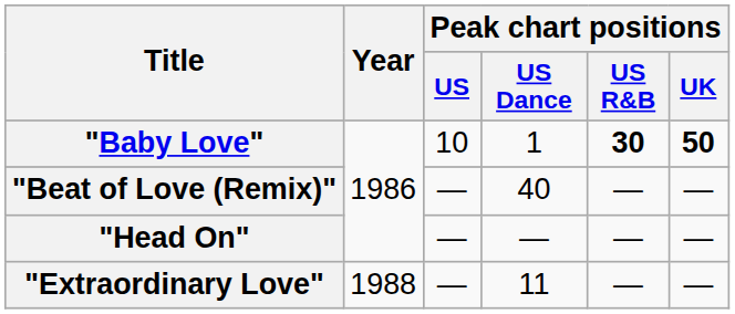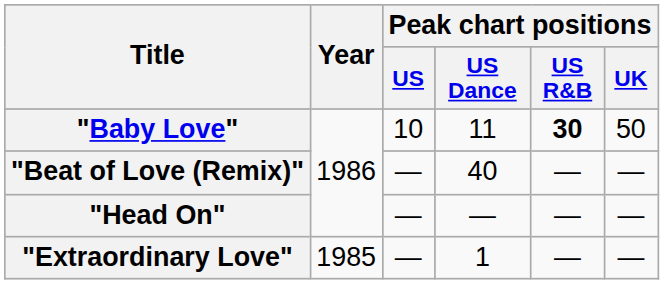 <table class="wikitable plainrowheaders" style="text-align:center">
 <tr>
 <th scope="col" rowspan="2">Title</th>
 <th scope="col" rowspan="2">Year</th>
 <th scope="col" colspan="4">Peak chart positions</th>
 </tr>
 <tr>
 <th scope="col" style="font-size:85%; width=3em"><a href='#'>US</a><br></th>
 <th scope="col" style="font-size:85%; width=3em"><a href='#'>US<br>Dance</a><br></th>
 <th scope="col" style="font-size:85%; width=3em"><a href='#'>US<br>R&B</a><br></th>
 <th scope="col" style="font-size:85%; width=3em"><a href='#'>UK</a><br></th>
 </tr>
 <tr>
 <th scope="row">"<a href='#'>Baby Love</a>"</th>
 <td rowspan="3">1986</td>
 <td>10</td>
-<td>1</td>
+<td>11</td>
 <td><strong>30</strong></td>
-<td><strong>50</strong></td>
+<td>50</td>
 </tr>
 <tr>
 <th scope="row">"Beat of Love (Remix)"</th>
 <td>—</td>
 <td>40</td>
 <td>—</td>
 <td>—</td>
 </tr>
 <tr>
 <th scope="row">"Head On"</th>
 <td>—</td>
 <td>—</td>
 <td>—</td>
 <td>—</td>
 </tr>
 <tr>
 <th scope="row">"Extraordinary Love"</th>
-<td>1988</td>
+<td>1985</td>
 <td>—</td>
-<td>11</td>
+<td>1</td>
 <td>—</td>
 <td>—</td>
 </tr>
 </table>
